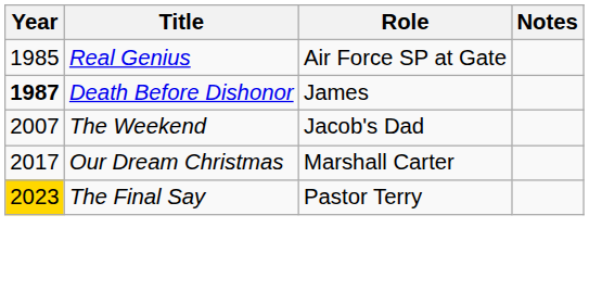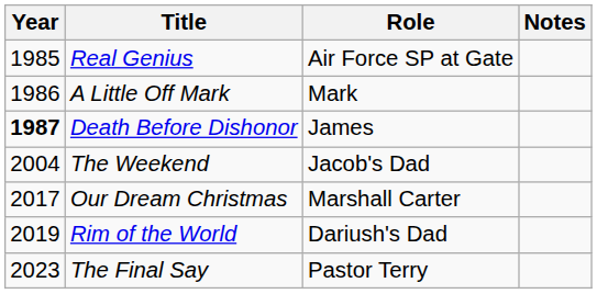 <table class="wikitable sortable">
 <tr>
 <th>Year</th>
 <th>Title</th>
 <th>Role</th>
 <th class="unsortable">Notes</th>
 </tr>
 <tr>
 <td>1985</td>
 <td><em><a href='#'>Real Genius</a></em></td>
 <td>Air Force SP at Gate</td>
 <td></td>
 </tr>
 <tr>
+<td>1986</td>
+<td><em>A Little Off Mark</em></td>
+<td>Mark</td>
+<td></td>
+</tr>
+<tr>
 <td><strong>1987</strong></td>
 <td><em><a href='#'>Death Before Dishonor</a></em></td>
 <td>James</td>
 <td></td>
 </tr>
 <tr>
-<td>2007</td>
+<td>2004</td>
 <td><em>The Weekend</em></td>
 <td>Jacob's Dad</td>
 <td></td>
 </tr>
 <tr>
 <td>2017</td>
 <td><em>Our Dream Christmas</em></td>
 <td>Marshall Carter</td>
 <td></td>
 </tr>
 <tr>
-<td style="background: gold;">2023</td>
+<td>2019</td>
+<td><em><a href='#'>Rim of the World</a></em></td>
+<td>Dariush's Dad</td>
+<td></td>
+</tr>
+<tr>
+<td>2023</td>
 <td><em>The Final Say</em></td>
 <td>Pastor Terry</td>
 </tr>
 </table>
